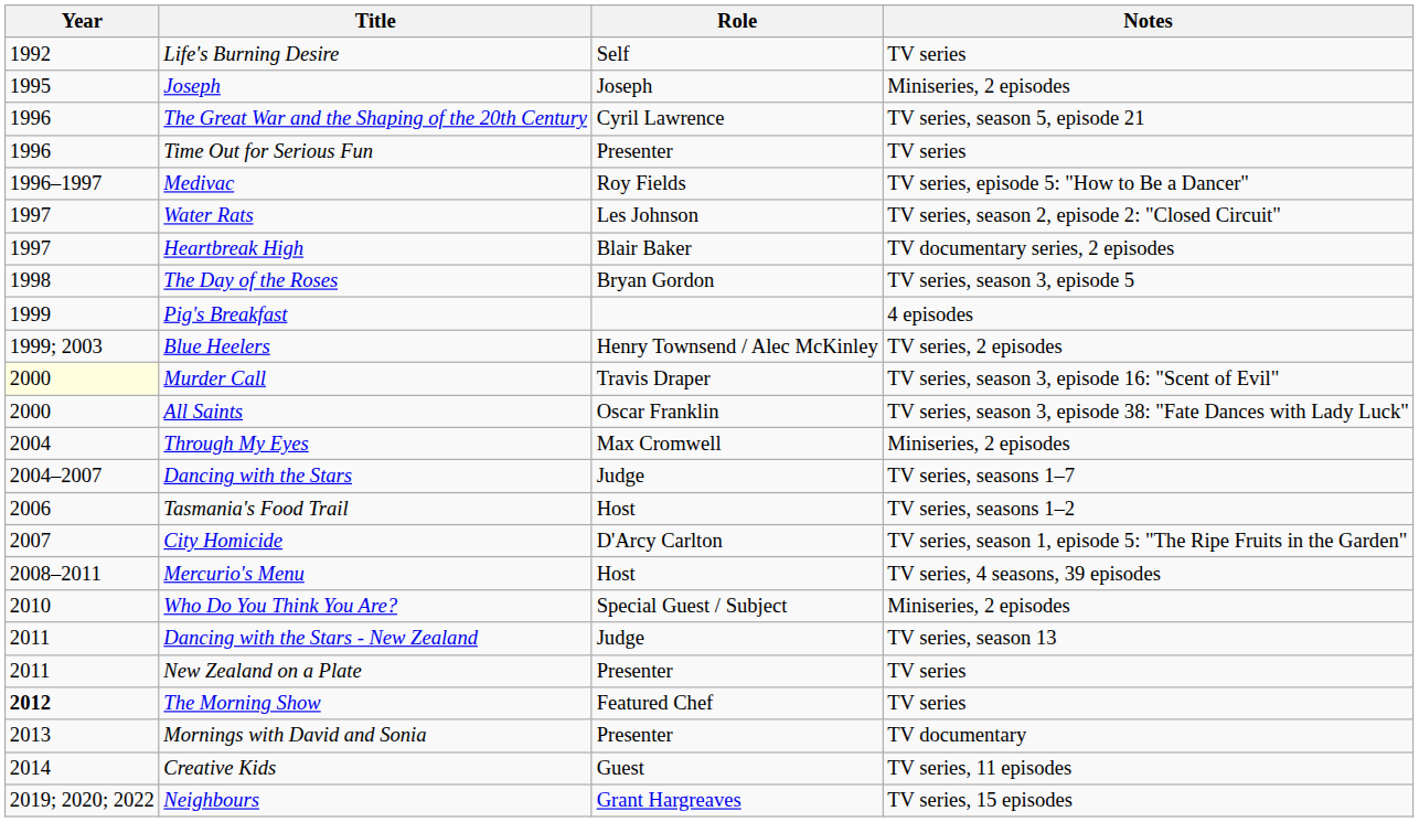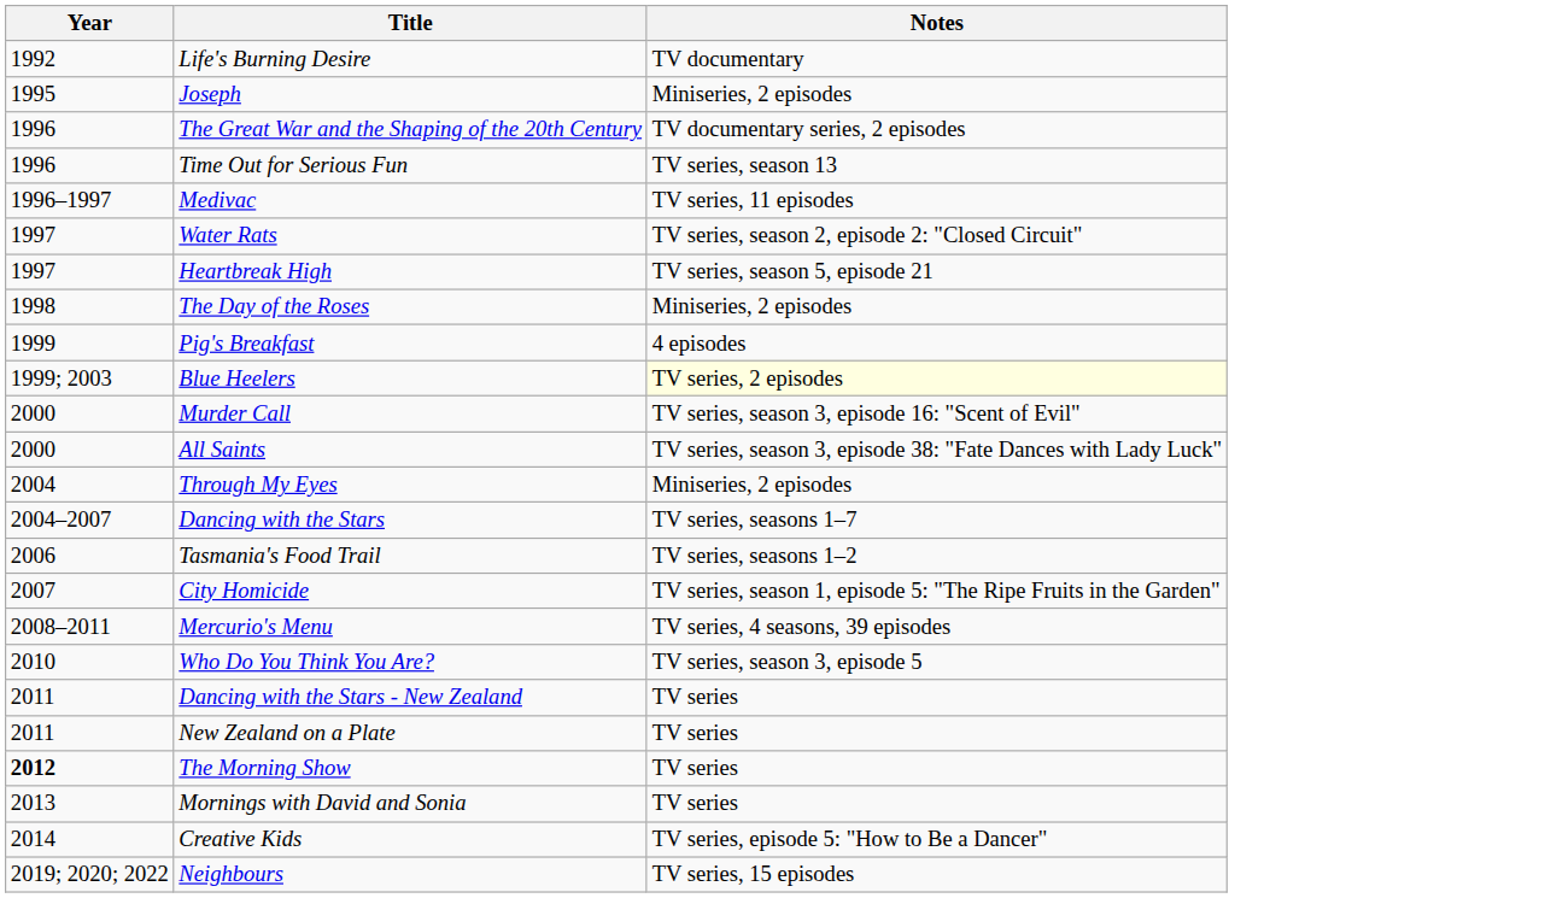 <table class="wikitable">
 <tr>
 <th>Year</th>
 <th>Title</th>
-<th>Role</th>
 <th>Notes</th>
 </tr>
 <tr>
 <td>1992</td>
 <td><em>Life's Burning Desire</em></td>
-<td>Self</td>
-<td>TV series</td>
+<td>TV documentary</td>
 </tr>
 <tr>
 <td>1995</td>
 <td><em><a href='#'>Joseph</a></em></td>
-<td>Joseph</td>
 <td>Miniseries, 2 episodes</td>
 </tr>
 <tr>
 <td>1996</td>
 <td><em><a href='#'>The Great War and the Shaping of the 20th Century</a></em></td>
-<td>Cyril Lawrence</td>
-<td>TV series, season 5, episode 21</td>
+<td>TV documentary series, 2 episodes</td>
 </tr>
 <tr>
 <td>1996</td>
 <td><em>Time Out for Serious Fun</em></td>
-<td>Presenter</td>
-<td>TV series</td>
+<td>TV series, season 13</td>
 </tr>
 <tr>
 <td>1996–1997</td>
 <td><em><a href='#'>Medivac</a></em></td>
-<td>Roy Fields</td>
-<td>TV series, episode 5: "How to Be a Dancer"</td>
+<td>TV series, 11 episodes</td>
 </tr>
 <tr>
 <td>1997</td>
 <td><em><a href='#'>Water Rats</a></em></td>
-<td>Les Johnson</td>
 <td>TV series, season 2, episode 2: "Closed Circuit"</td>
 </tr>
 <tr>
 <td>1997</td>
 <td><em><a href='#'>Heartbreak High</a></em></td>
-<td>Blair Baker</td>
-<td>TV documentary series, 2 episodes</td>
+<td>TV series, season 5, episode 21</td>
 </tr>
 <tr>
 <td>1998</td>
 <td><em><a href='#'>The Day of the Roses</a></em></td>
-<td>Bryan Gordon</td>
-<td>TV series, season 3, episode 5</td>
+<td>Miniseries, 2 episodes</td>
 </tr>
 <tr>
 <td>1999</td>
 <td><em><a href='#'>Pig's Breakfast</a></em></td>
-<td></td>
 <td>4 episodes</td>
 </tr>
 <tr>
 <td>1999; 2003</td>
 <td><em><a href='#'>Blue Heelers</a></em></td>
-<td>Henry Townsend / Alec McKinley</td>
-<td>TV series, 2 episodes</td>
+<td style="background: lightyellow;">TV series, 2 episodes</td>
 </tr>
 <tr>
-<td style="background: lightyellow;">2000</td>
+<td>2000</td>
 <td><em><a href='#'>Murder Call</a></em></td>
-<td>Travis Draper</td>
 <td>TV series, season 3, episode 16: "Scent of Evil"</td>
 </tr>
 <tr>
 <td>2000</td>
 <td><em><a href='#'>All Saints</a></em></td>
-<td>Oscar Franklin</td>
 <td>TV series, season 3, episode 38: "Fate Dances with Lady Luck"</td>
 </tr>
 <tr>
 <td>2004</td>
 <td><em><a href='#'>Through My Eyes</a></em></td>
-<td>Max Cromwell</td>
 <td>Miniseries, 2 episodes</td>
 </tr>
 <tr>
 <td>2004–2007</td>
 <td><em><a href='#'>Dancing with the Stars</a></em></td>
-<td>Judge</td>
 <td>TV series, seasons 1–7</td>
 </tr>
 <tr>
 <td>2006</td>
 <td><em>Tasmania's Food Trail</em></td>
-<td>Host</td>
 <td>TV series, seasons 1–2</td>
 </tr>
 <tr>
 <td>2007</td>
 <td><em><a href='#'>City Homicide</a></em></td>
-<td>D'Arcy Carlton</td>
 <td>TV series, season 1, episode 5: "The Ripe Fruits in the Garden"</td>
 </tr>
 <tr>
 <td>2008–2011</td>
 <td><em><a href='#'>Mercurio's Menu</a></em></td>
-<td>Host</td>
 <td>TV series, 4 seasons, 39 episodes</td>
 </tr>
 <tr>
 <td>2010</td>
 <td><em><a href='#'>Who Do You Think You Are?</a></em></td>
-<td>Special Guest / Subject</td>
-<td>Miniseries, 2 episodes</td>
+<td>TV series, season 3, episode 5</td>
 </tr>
 <tr>
 <td>2011</td>
 <td><em><a href='#'>Dancing with the Stars - New Zealand</a></em></td>
-<td>Judge</td>
-<td>TV series, season 13</td>
+<td>TV series</td>
 </tr>
 <tr>
 <td>2011</td>
 <td><em>New Zealand on a Plate</em></td>
-<td>Presenter</td>
 <td>TV series</td>
 </tr>
 <tr>
 <td><strong>2012</strong></td>
 <td><em><a href='#'>The Morning Show</a></em></td>
-<td>Featured Chef</td>
 <td>TV series</td>
 </tr>
 <tr>
 <td>2013</td>
 <td><em>Mornings with David and Sonia</em></td>
-<td>Presenter</td>
-<td>TV documentary</td>
+<td>TV series</td>
 </tr>
 <tr>
 <td>2014</td>
 <td><em>Creative Kids</em></td>
-<td>Guest</td>
-<td>TV series, 11 episodes</td>
+<td>TV series, episode 5: "How to Be a Dancer"</td>
 </tr>
 <tr>
 <td>2019; 2020; 2022</td>
 <td><em><a href='#'>Neighbours</a></em></td>
-<td><a href='#'>Grant Hargreaves</a></td>
 <td>TV series, 15 episodes</td>
 </tr>
 </table>
